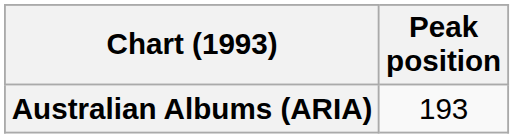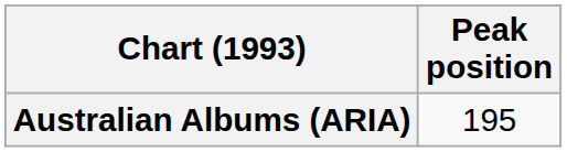 <table class="wikitable sortable plainrowheaders" style="text-align:center">
 <tr>
 <th scope="col">Chart (1993)</th>
 <th scope="col">Peak<br>position</th>
 </tr>
 <tr>
 <th scope="row">Australian Albums (ARIA)</th>
-<td>193</td>
+<td>195</td>
 </tr>
 </table>
